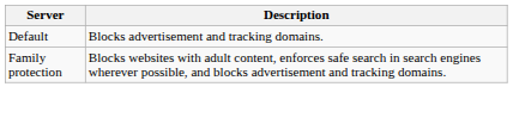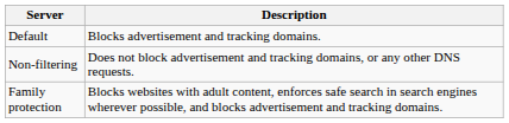 <table class="wikitable">
 <tr>
 <th>Server</th>
 <th>Description</th>
 </tr>
 <tr>
 <td>Default</td>
 <td>Blocks advertisement and tracking domains.</td>
 </tr>
 <tr>
+<td>Non-filtering</td>
+<td>Does not block advertisement and tracking domains, or any other DNS requests.</td>
+</tr>
+<tr>
 <td>Family protection</td>
 <td>Blocks websites with adult content, enforces safe search in search engines wherever possible, and blocks advertisement and tracking domains.</td>
 </tr>
 </table>
